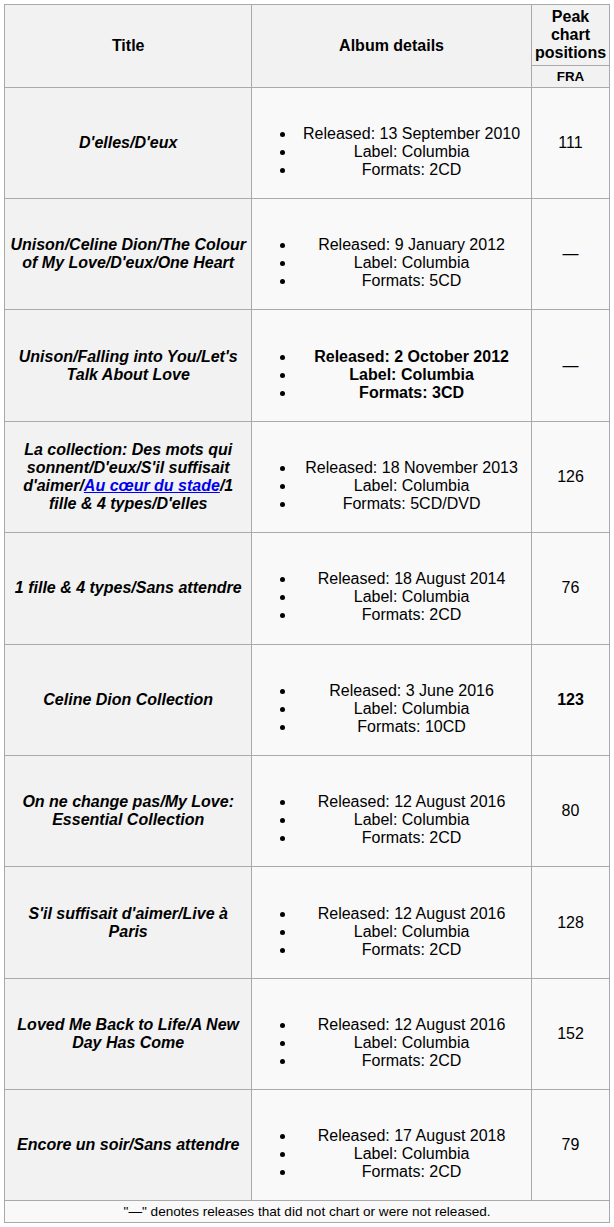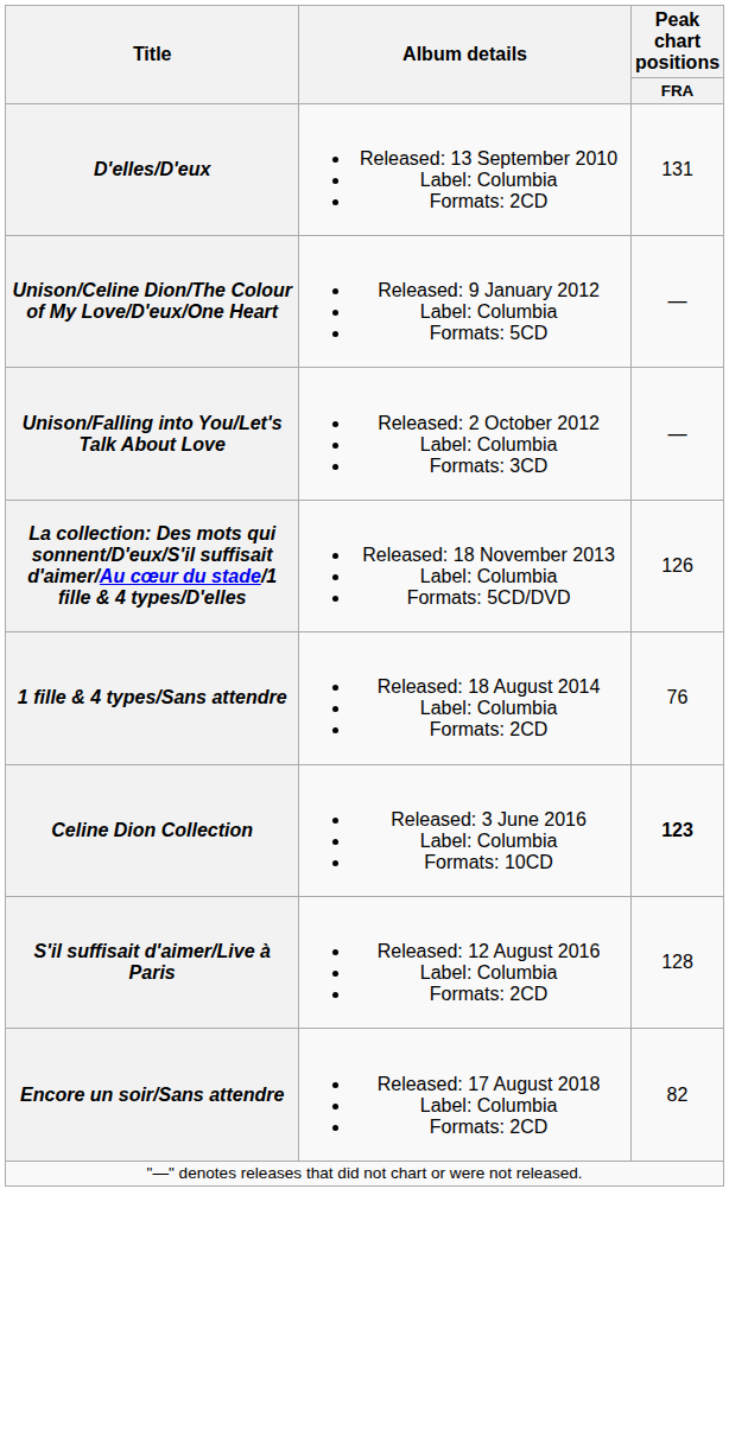 <table class="wikitable plainrowheaders" style="text-align:center;">
 <tr>
 <th rowspan="2" style="width:15em;">Title</th>
 <th rowspan="2" style="width:17em;">Album details</th>
 <th colspan="1">Peak chart positions</th>
 </tr>
 <tr style="font-size:smaller;">
 <th style="width:25px;">FRA<br></th>
 </tr>
 <tr>
 <th scope="row"><em>D'elles/D'eux</em></th>
 <td><br><ul><li>Released: 13 September 2010</li><li>Label: Columbia</li><li>Formats: 2CD</li></ul></td>
-<td>111</td>
+<td>131</td>
 </tr>
 <tr>
 <th scope="row"><em>Unison/Celine Dion/The Colour of My Love/D'eux/One Heart</em></th>
 <td><br><ul><li>Released: 9 January 2012</li><li>Label: Columbia</li><li>Formats: 5CD</li></ul></td>
 <td>—</td>
 </tr>
 <tr>
 <th scope="row"><em>Unison/Falling into You/Let's Talk About Love</em></th>
-<td><strong><br><ul><li>Released: 2 October 2012</li><li>Label: Columbia</li><li>Formats: 3CD</li></ul></strong></td>
+<td><br><ul><li>Released: 2 October 2012</li><li>Label: Columbia</li><li>Formats: 3CD</li></ul></td>
 <td>—</td>
 </tr>
 <tr>
 <th scope="row"><em>La collection: Des mots qui sonnent/D'eux/S'il suffisait d'aimer/<a href='#'>Au cœur du stade</a>/1 fille & 4 types/D'elles</em></th>
 <td><br><ul><li>Released: 18 November 2013</li><li>Label: Columbia</li><li>Formats: 5CD/DVD</li></ul></td>
 <td>126</td>
 </tr>
 <tr>
 <th scope="row"><em>1 fille & 4 types/Sans attendre</em></th>
 <td><br><ul><li>Released: 18 August 2014</li><li>Label: Columbia</li><li>Formats: 2CD</li></ul></td>
 <td>76</td>
 </tr>
 <tr>
 <th scope="row"><em>Celine Dion Collection</em></th>
 <td><br><ul><li>Released: 3 June 2016</li><li>Label: Columbia</li><li>Formats: 10CD</li></ul></td>
 <td><strong>123</strong></td>
 </tr>
 <tr>
-<th scope="row"><em>On ne change pas/My Love: Essential Collection</em></th>
-<td><br><ul><li>Released: 12 August 2016</li><li>Label: Columbia</li><li>Formats: 2CD</li></ul></td>
-<td>80</td>
-</tr>
-<tr>
 <th scope="row"><em>S'il suffisait d'aimer/Live à Paris</em></th>
 <td><br><ul><li>Released: 12 August 2016</li><li>Label: Columbia</li><li>Formats: 2CD</li></ul></td>
 <td>128</td>
 </tr>
 <tr>
-<th scope="row"><em>Loved Me Back to Life/A New Day Has Come</em></th>
-<td><br><ul><li>Released: 12 August 2016</li><li>Label: Columbia</li><li>Formats: 2CD</li></ul></td>
-<td>152</td>
-</tr>
-<tr>
 <th scope="row"><em>Encore un soir/Sans attendre</em></th>
 <td><br><ul><li>Released: 17 August 2018</li><li>Label: Columbia</li><li>Formats: 2CD</li></ul></td>
-<td>79</td>
+<td>82</td>
 </tr>
 <tr>
 <td colspan="3" style="font-size:85%">"—" denotes releases that did not chart or were not released.</td>
 </tr>
 </table>
